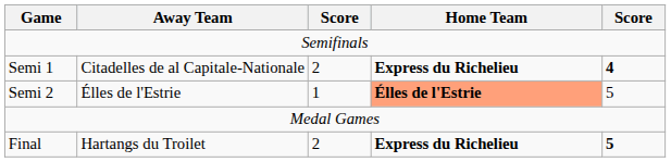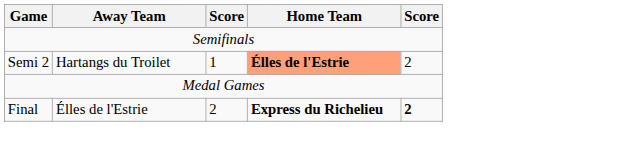 <table class="wikitable">
 <tr style="background:lightblue;">
 <th>Game</th>
 <th width=35%>Away Team</th>
 <th>Score</th>
 <th width=35%>Home Team</th>
 <th>Score</th>
 </tr>
 <tr style="text-align:center;">
 <td colspan="5"><em>Semifinals</em></td>
 </tr>
 <tr>
-<td>Semi 1</td>
-<td>Citadelles de al Capitale-Nationale</td>
-<td>2</td>
-<td><strong>Express du Richelieu</strong></td>
-<td><strong>4</strong></td>
-</tr>
-<tr>
 <td>Semi 2</td>
-<td>Élles de l'Estrie</td>
+<td>Hartangs du Troilet</td>
 <td>1</td>
 <td style="background: lightsalmon;"><strong>Élles de l'Estrie</strong></td>
-<td>5</td>
+<td>2</td>
 </tr>
 <tr style="text-align:center;">
 <td colspan="5"><em>Medal Games</em></td>
 </tr>
 <tr>
 <td>Final</td>
-<td>Hartangs du Troilet</td>
+<td>Élles de l'Estrie</td>
 <td>2</td>
 <td><strong>Express du Richelieu</strong></td>
-<td><strong>5</strong></td>
+<td><strong>2</strong></td>
 </tr>
 </table>
